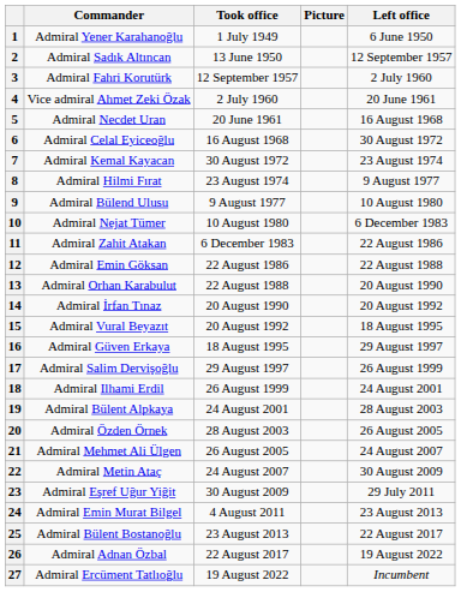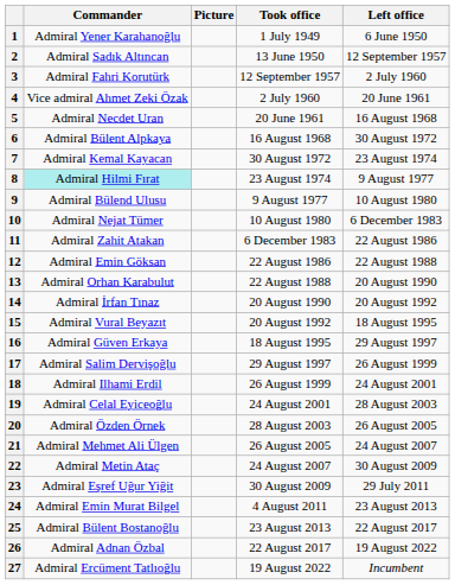 <table class="wikitable" style="text-align:center">
 <tr>
 <th></th>
 <th>Commander</th>
+<th>Picture</th>
 <th>Took office</th>
-<th>Picture</th>
 <th>Left office</th>
 </tr>
 <tr>
 <th>1</th>
 <td>Admiral <a href='#'>Yener Karahanoğlu</a></td>
+<td></td>
 <td>1 July 1949</td>
-<td></td>
 <td>6 June 1950</td>
 </tr>
 <tr>
 <th>2</th>
 <td>Admiral <a href='#'>Sadık Altıncan</a></td>
+<td></td>
 <td>13 June 1950</td>
-<td></td>
 <td>12 September 1957</td>
 </tr>
 <tr>
 <th>3</th>
 <td>Admiral <a href='#'>Fahri Korutürk</a></td>
+<td></td>
 <td>12 September 1957</td>
-<td></td>
 <td>2 July 1960</td>
 </tr>
 <tr>
 <th>4</th>
 <td>Vice admiral <a href='#'>Ahmet Zeki Özak</a></td>
+<td></td>
 <td>2 July 1960</td>
-<td></td>
 <td>20 June 1961</td>
 </tr>
 <tr>
 <th>5</th>
 <td>Admiral <a href='#'>Necdet Uran</a></td>
+<td></td>
 <td>20 June 1961</td>
-<td></td>
 <td>16 August 1968</td>
 </tr>
 <tr>
 <th>6</th>
-<td>Admiral <a href='#'>Celal Eyiceoğlu</a></td>
+<td>Admiral <a href='#'>Bülent Alpkaya</a></td>
+<td></td>
 <td>16 August 1968</td>
-<td></td>
 <td>30 August 1972</td>
 </tr>
 <tr>
 <th>7</th>
 <td>Admiral <a href='#'>Kemal Kayacan</a></td>
+<td></td>
 <td>30 August 1972</td>
-<td></td>
 <td>23 August 1974</td>
 </tr>
 <tr>
 <th>8</th>
-<td>Admiral <a href='#'>Hilmi Fırat</a></td>
+<td style="background: paleturquoise;">Admiral <a href='#'>Hilmi Fırat</a></td>
+<td></td>
 <td>23 August 1974</td>
-<td></td>
 <td>9 August 1977</td>
 </tr>
 <tr>
 <th>9</th>
 <td>Admiral <a href='#'>Bülend Ulusu</a></td>
+<td></td>
 <td>9 August 1977</td>
-<td></td>
 <td>10 August 1980</td>
 </tr>
 <tr>
 <th>10</th>
 <td>Admiral <a href='#'>Nejat Tümer</a></td>
+<td></td>
 <td>10 August 1980</td>
-<td></td>
 <td>6 December 1983</td>
 </tr>
 <tr>
 <th>11</th>
 <td>Admiral <a href='#'>Zahit Atakan</a></td>
+<td></td>
 <td>6 December 1983</td>
-<td></td>
 <td>22 August 1986</td>
 </tr>
 <tr>
 <th>12</th>
 <td>Admiral <a href='#'>Emin Göksan</a></td>
+<td></td>
 <td>22 August 1986</td>
-<td></td>
 <td>22 August 1988</td>
 </tr>
 <tr>
 <th>13</th>
 <td>Admiral <a href='#'>Orhan Karabulut</a></td>
+<td></td>
 <td>22 August 1988</td>
-<td></td>
 <td>20 August 1990</td>
 </tr>
 <tr>
 <th>14</th>
 <td>Admiral <a href='#'>İrfan Tınaz</a></td>
+<td></td>
 <td>20 August 1990</td>
-<td></td>
 <td>20 August 1992</td>
 </tr>
 <tr>
 <th>15</th>
 <td>Admiral <a href='#'>Vural Beyazıt</a></td>
+<td></td>
 <td>20 August 1992</td>
-<td></td>
 <td>18 August 1995</td>
 </tr>
 <tr>
 <th>16</th>
 <td>Admiral <a href='#'>Güven Erkaya</a></td>
+<td></td>
 <td>18 August 1995</td>
-<td></td>
 <td>29 August 1997</td>
 </tr>
 <tr>
 <th>17</th>
 <td>Admiral <a href='#'>Salim Dervişoğlu</a></td>
+<td></td>
 <td>29 August 1997</td>
-<td></td>
 <td>26 August 1999</td>
 </tr>
 <tr>
 <th>18</th>
 <td>Admiral <a href='#'>Ilhami Erdil</a></td>
+<td></td>
 <td>26 August 1999</td>
-<td></td>
 <td>24 August 2001</td>
 </tr>
 <tr>
 <th>19</th>
-<td>Admiral <a href='#'>Bülent Alpkaya</a></td>
+<td>Admiral <a href='#'>Celal Eyiceoğlu</a></td>
+<td></td>
 <td>24 August 2001</td>
-<td></td>
 <td>28 August 2003</td>
 </tr>
 <tr>
 <th>20</th>
 <td>Admiral <a href='#'>Özden Örnek</a></td>
+<td></td>
 <td>28 August 2003</td>
-<td></td>
 <td>26 August 2005</td>
 </tr>
 <tr>
 <th>21</th>
 <td>Admiral <a href='#'>Mehmet Ali Ülgen</a></td>
+<td></td>
 <td>26 August 2005</td>
-<td></td>
 <td>24 August 2007</td>
 </tr>
 <tr>
 <th>22</th>
 <td>Admiral <a href='#'>Metin Ataç</a></td>
+<td></td>
 <td>24 August 2007</td>
-<td></td>
 <td>30 August 2009</td>
 </tr>
 <tr>
 <th>23</th>
 <td>Admiral <a href='#'>Eşref Uğur Yiğit</a></td>
+<td></td>
 <td>30 August 2009</td>
-<td></td>
 <td>29 July 2011</td>
 </tr>
 <tr>
 <th>24</th>
 <td>Admiral <a href='#'>Emin Murat Bilgel</a></td>
+<td></td>
 <td>4 August 2011</td>
-<td></td>
 <td>23 August 2013</td>
 </tr>
 <tr>
 <th>25</th>
 <td>Admiral <a href='#'>Bülent Bostanoğlu</a></td>
+<td></td>
 <td>23 August 2013</td>
-<td></td>
 <td>22 August 2017</td>
 </tr>
 <tr>
 <th>26</th>
 <td>Admiral <a href='#'>Adnan Özbal</a></td>
+<td></td>
 <td>22 August 2017</td>
-<td></td>
 <td>19 August 2022</td>
 </tr>
 <tr>
 <th>27</th>
 <td>Admiral <a href='#'>Ercüment Tatlıoğlu</a></td>
+<td></td>
 <td>19 August 2022</td>
-<td></td>
 <td><em>Incumbent</em></td>
 </tr>
 </table>
